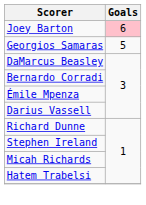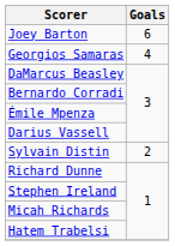 <table class="wikitable">
 <tr>
 <th>Scorer</th>
 <th>Goals</th>
 </tr>
 <tr>
 <td> <a href='#'>Joey Barton</a></td>
-<td align=center style="background: pink;">6</td>
+<td align=center>6</td>
 </tr>
 <tr>
 <td> <a href='#'>Georgios Samaras</a></td>
-<td align=center>5</td>
+<td align=center>4</td>
 </tr>
 <tr>
 <td> <a href='#'>DaMarcus Beasley</a></td>
 <td rowspan="4" align=center>3</td>
 </tr>
 <tr>
 <td> <a href='#'>Bernardo Corradi</a></td>
 </tr>
 <tr>
 <td> <a href='#'>Émile Mpenza</a></td>
 </tr>
 <tr>
 <td> <a href='#'>Darius Vassell</a></td>
+</tr>
+<tr>
+<td> <a href='#'>Sylvain Distin</a></td>
+<td align=center>2</td>
 </tr>
 <tr>
 <td> <a href='#'>Richard Dunne</a></td>
 <td rowspan="4" align=center>1</td>
 </tr>
 <tr>
 <td> <a href='#'>Stephen Ireland</a></td>
 </tr>
 <tr>
 <td> <a href='#'>Micah Richards</a></td>
 </tr>
 <tr>
 <td> <a href='#'>Hatem Trabelsi</a></td>
 </tr>
 <tr>
 </tr>
 </table>
